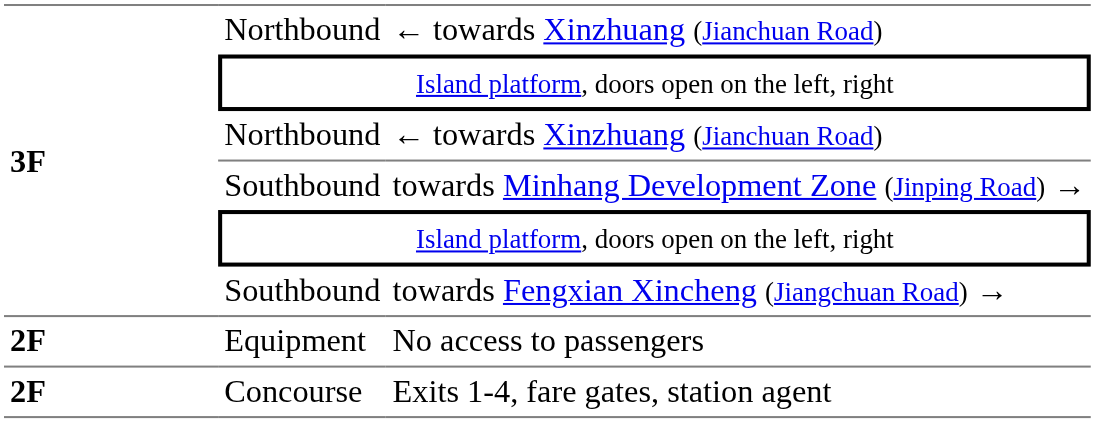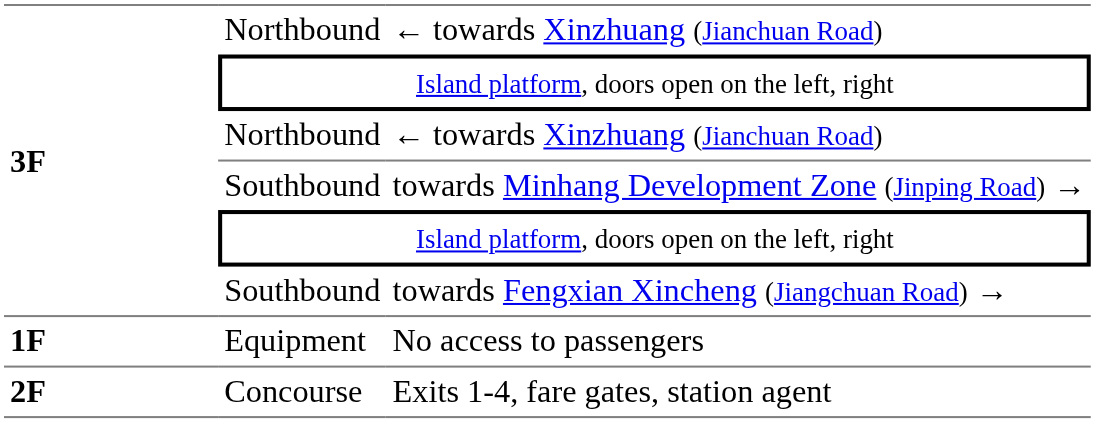 <table cellspacing=0 cellpadding=3>
 <tr>
 <td style="border-bottom:solid 1px gray;border-top:solid 1px gray;" rowspan=6 width=100><strong>3F</strong></td>
 <td style="border-top:solid 1px gray;">Northbound</td>
 <td style="border-top:solid 1px gray;">←  towards <a href='#'>Xinzhuang</a> <small>(<a href='#'>Jianchuan Road</a>)</small></td>
 </tr>
 <tr>
 <td style="border-right:solid 2px black;border-left:solid 2px black;border-top:solid 2px black;border-bottom:solid 2px black;text-align:center;" colspan=2><small><a href='#'>Island platform</a>, doors open on the left, right</small></td>
 </tr>
 <tr>
 <td style="border-bottom:solid 1px gray;">Northbound</td>
 <td style="border-bottom:solid 1px gray;">←  towards <a href='#'>Xinzhuang</a> <small>(<a href='#'>Jianchuan Road</a>)</small></td>
 </tr>
 <tr>
 <td>Southbound</td>
 <td>  towards <a href='#'>Minhang Development Zone</a> <small>(<a href='#'>Jinping Road</a>)</small> →</td>
 </tr>
 <tr>
 <td style="border-right:solid 2px black;border-left:solid 2px black;border-top:solid 2px black;border-bottom:solid 2px black;text-align:center;" colspan=2><small><a href='#'>Island platform</a>, doors open on the left, right</small></td>
 </tr>
 <tr>
 <td style="border-bottom:solid 1px gray;">Southbound</td>
 <td style="border-bottom:solid 1px gray;">  towards <a href='#'>Fengxian Xincheng</a> <small>(<a href='#'>Jiangchuan Road</a>)</small> →</td>
 </tr>
 <tr>
-<td style="border-bottom:solid 1px gray;"><strong>2F</strong></td>
+<td style="border-bottom:solid 1px gray;"><strong>1F</strong></td>
 <td style="border-bottom:solid 1px gray;">Equipment</td>
 <td style="border-bottom:solid 1px gray;">No access to passengers</td>
 </tr>
 <tr>
 <td style="border-bottom:solid 1px gray;"><strong>2F</strong></td>
 <td style="border-bottom:solid 1px gray;">Concourse</td>
 <td style="border-bottom:solid 1px gray;">Exits 1-4, fare gates, station agent</td>
 </tr>
 </table>
